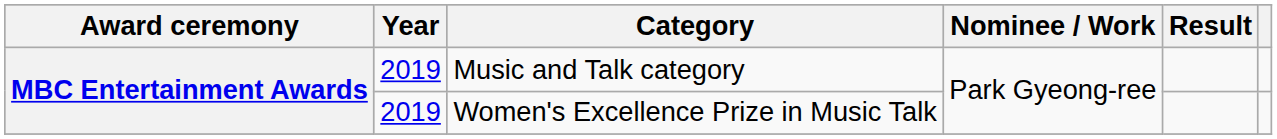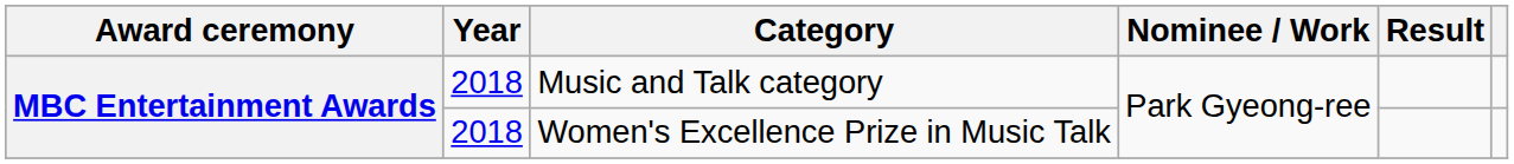 <table class="wikitable plainrowheaders sortable">
 <tr>
 <th scope="col">Award ceremony</th>
 <th scope="col">Year</th>
 <th scope="col">Category </th>
 <th scope="col">Nominee / Work</th>
 <th scope="col">Result</th>
 <th scope="col" class="unsortable"></th>
 </tr>
 <tr>
 <th scope="row" rowspan="2"><a href='#'>MBC Entertainment Awards</a></th>
-<td style="text-align:center"><a href='#'>2019</a></td>
+<td style="text-align:center"><a href='#'>2018</a></td>
 <td>Music and Talk category</td>
 <td rowspan="2">Park Gyeong-ree</td>
 <td></td>
 <td style="text-align:center"></td>
 </tr>
 <tr>
-<td style="text-align:center"><a href='#'>2019</a></td>
+<td style="text-align:center"><a href='#'>2018</a></td>
 <td>Women's Excellence Prize in Music Talk</td>
 <td></td>
 <td style="text-align:center"></td>
 </tr>
 </table>
